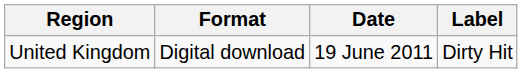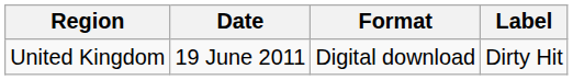 <table class=wikitable>
 <tr>
 <th>Region</th>
+<th>Date</th>
 <th>Format</th>
-<th>Date</th>
 <th>Label</th>
 </tr>
 <tr>
 <td>United Kingdom</td>
+<td>19 June 2011</td>
 <td>Digital download</td>
-<td>19 June 2011</td>
 <td>Dirty Hit</td>
 </tr>
 </table>
